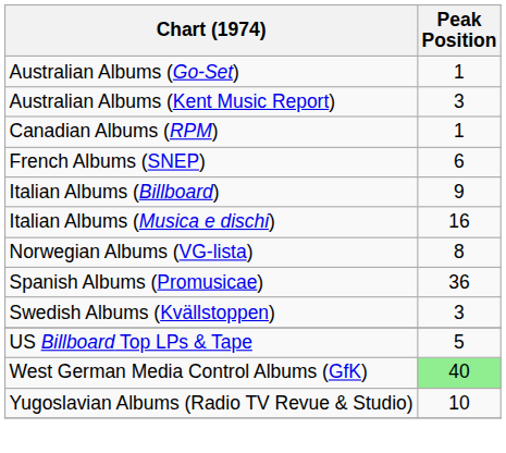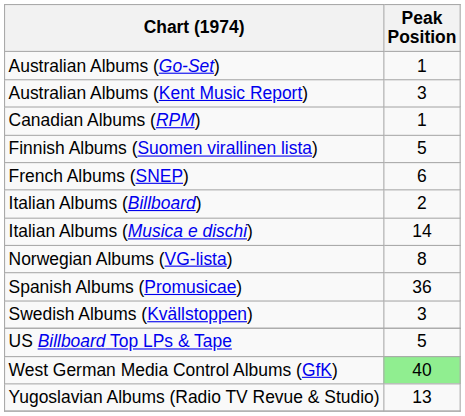 <table class="wikitable sortable">
 <tr>
 <th>Chart (1974)</th>
 <th>Peak<br>Position</th>
 </tr>
 <tr>
 <td align="left">Australian Albums (<em><a href='#'>Go-Set</a></em>)</td>
 <td align="center">1</td>
 </tr>
 <tr>
 <td align="left">Australian Albums (<a href='#'>Kent Music Report</a>)</td>
 <td align="center">3</td>
 </tr>
 <tr>
 <td align="left">Canadian Albums (<em><a href='#'>RPM</a></em>)</td>
 <td align="center">1</td>
 </tr>
 <tr>
+<td align="left">Finnish Albums (<a href='#'>Suomen virallinen lista</a>)</td>
+<td align="center">5</td>
+</tr>
+<tr>
 <td align="left">French Albums (<a href='#'>SNEP</a>)</td>
 <td align="center">6</td>
 </tr>
 <tr>
 <td>Italian Albums (<em><a href='#'>Billboard</a></em>)</td>
-<td align="center">9</td>
+<td align="center">2</td>
 </tr>
 <tr>
 <td>Italian Albums (<em><a href='#'>Musica e dischi</a></em>)</td>
-<td align="center">16</td>
+<td align="center">14</td>
 </tr>
 <tr>
 <td align="left">Norwegian Albums (<a href='#'>VG-lista</a>)</td>
 <td align="center">8</td>
 </tr>
 <tr>
 <td align="left">Spanish Albums (<a href='#'>Promusicae</a>)</td>
 <td align="center">36</td>
 </tr>
 <tr>
 <td align="left">Swedish Albums (<a href='#'>Kvällstoppen</a>)</td>
 <td align="center">3</td>
 </tr>
 <tr>
 </tr>
 <tr>
 <td>US <a href='#'><em>Billboard</em> Top LPs & Tape</a></td>
 <td align="center">5</td>
 </tr>
 <tr>
 <td align="left">West German Media Control Albums (<a href='#'>GfK</a>)</td>
 <td align="center" style="background: lightgreen;">40</td>
 </tr>
 <tr>
 <td>Yugoslavian Albums (Radio TV Revue & Studio)</td>
-<td align="center">10</td>
+<td align="center">13</td>
 </tr>
 <tr>
 </tr>
 </table>
